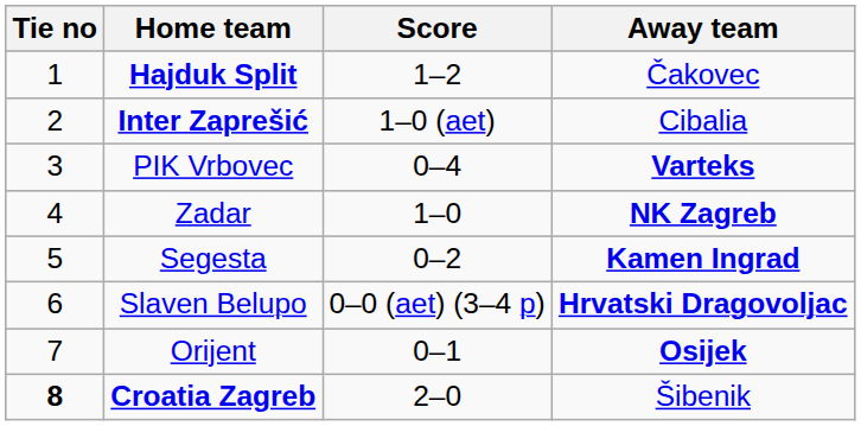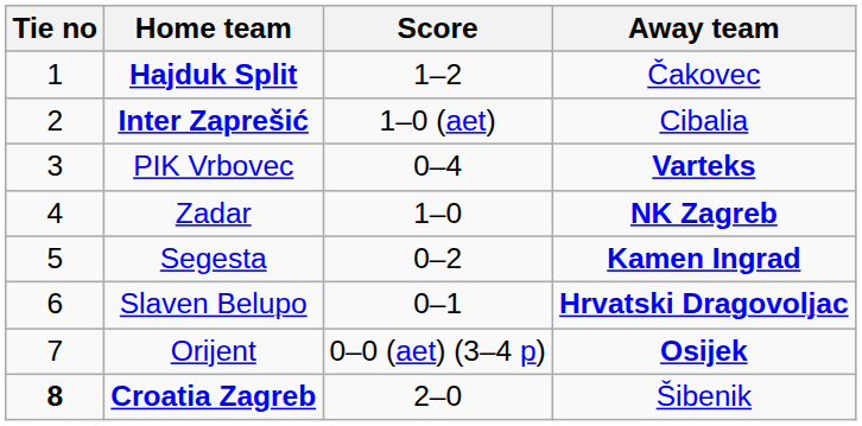 <table class="wikitable" style="text-align: center">
 <tr>
 <th>Tie no</th>
 <th>Home team</th>
 <th>Score</th>
 <th>Away team</th>
 </tr>
 <tr>
 <td>1</td>
 <td><strong><a href='#'>Hajduk Split</a></strong></td>
 <td>1–2</td>
 <td><a href='#'>Čakovec</a></td>
 </tr>
 <tr>
 <td>2</td>
 <td><strong><a href='#'>Inter Zaprešić</a></strong></td>
 <td>1–0 (<a href='#'>aet</a>)</td>
 <td><a href='#'>Cibalia</a></td>
 </tr>
 <tr>
 <td>3</td>
 <td><a href='#'>PIK Vrbovec</a></td>
 <td>0–4</td>
 <td><strong><a href='#'>Varteks</a></strong></td>
 </tr>
 <tr>
 <td>4</td>
 <td><a href='#'>Zadar</a></td>
 <td>1–0</td>
 <td><strong><a href='#'>NK Zagreb</a></strong></td>
 </tr>
 <tr>
 <td>5</td>
 <td><a href='#'>Segesta</a></td>
 <td>0–2</td>
 <td><strong><a href='#'>Kamen Ingrad</a></strong></td>
 </tr>
 <tr>
 <td>6</td>
 <td><a href='#'>Slaven Belupo</a></td>
-<td>0–0 (<a href='#'>aet</a>) (3–4 <a href='#'>p</a>)</td>
+<td>0–1</td>
 <td><strong><a href='#'>Hrvatski Dragovoljac</a></strong></td>
 </tr>
 <tr>
 <td>7</td>
 <td><a href='#'>Orijent</a></td>
-<td>0–1</td>
+<td>0–0 (<a href='#'>aet</a>) (3–4 <a href='#'>p</a>)</td>
 <td><strong><a href='#'>Osijek</a></strong></td>
 </tr>
 <tr>
 <td><strong>8</strong></td>
 <td><strong><a href='#'>Croatia Zagreb</a></strong></td>
 <td>2–0</td>
 <td><a href='#'>Šibenik</a></td>
 </tr>
 </table>
